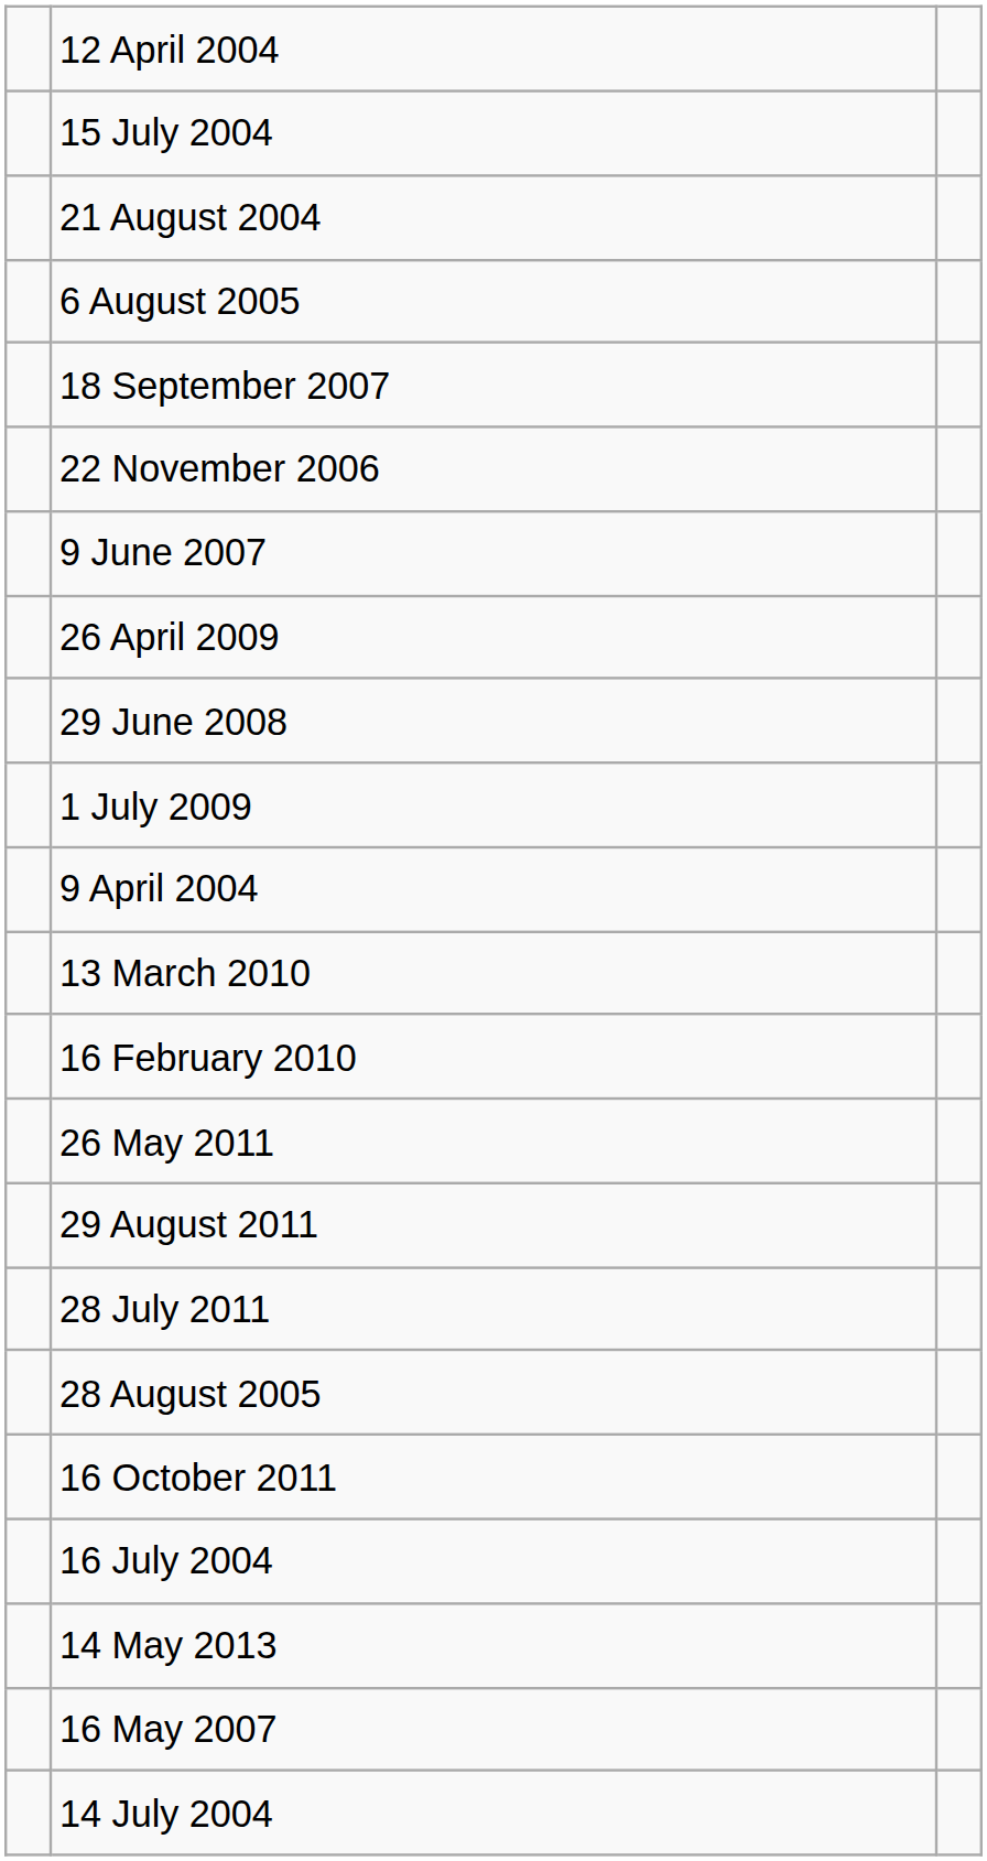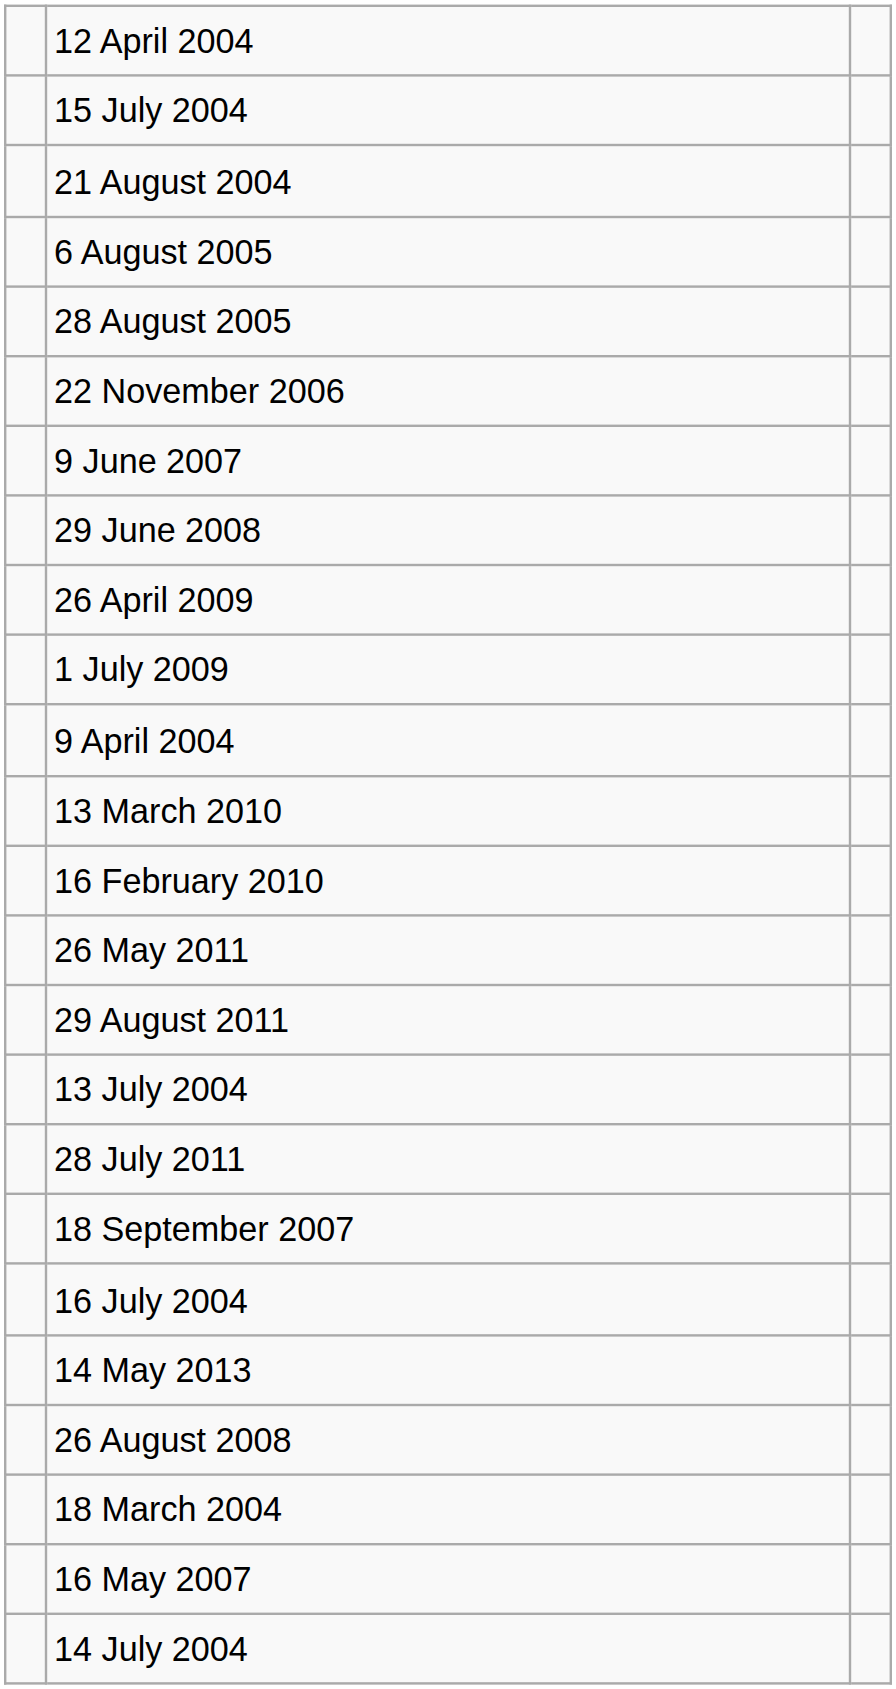 <table class="wikitable" style="font-size: 89%; float: left; width: 26em; margin-right: 1em; height: 700px">
 <tr>
 <td></td>
 <td>12 April 2004</td>
 <td></td>
 </tr>
 <tr>
 <td></td>
 <td>15 July 2004</td>
 <td></td>
 </tr>
 <tr>
 <td></td>
 <td>21 August 2004</td>
 <td></td>
 </tr>
 <tr>
 <td></td>
 <td>6 August 2005</td>
 <td></td>
 </tr>
 <tr>
 <td></td>
-<td>18 September 2007</td>
+<td>28 August 2005</td>
 <td></td>
 </tr>
 <tr>
 <td></td>
 <td>22 November 2006</td>
 <td></td>
 </tr>
 <tr>
 <td></td>
 <td>9 June 2007</td>
 <td></td>
 </tr>
 <tr>
 <td></td>
-<td>26 April 2009</td>
+<td>29 June 2008</td>
 <td></td>
 </tr>
 <tr>
 <td></td>
-<td>29 June 2008</td>
+<td>26 April 2009</td>
 <td></td>
 </tr>
 <tr>
 <td></td>
 <td>1 July 2009</td>
 <td></td>
 </tr>
 <tr>
 <td></td>
 <td>9 April 2004</td>
 <td></td>
 </tr>
 <tr>
 <td></td>
 <td>13 March 2010</td>
 <td></td>
 </tr>
 <tr>
 <td></td>
 <td>16 February 2010</td>
 <td></td>
 </tr>
 <tr>
 <td></td>
 <td>26 May 2011</td>
 <td></td>
 </tr>
 <tr>
 <td></td>
 <td>29 August 2011</td>
 <td></td>
 </tr>
 <tr>
 <td></td>
+<td>13 July 2004</td>
+<td></td>
+</tr>
+<tr>
+<td></td>
 <td>28 July 2011</td>
 <td></td>
 </tr>
 <tr>
 <td></td>
-<td>28 August 2005</td>
-<td></td>
-</tr>
-<tr>
-<td></td>
-<td>16 October 2011</td>
+<td>18 September 2007</td>
 <td></td>
 </tr>
 <tr>
 <td></td>
 <td>16 July 2004</td>
 <td></td>
 </tr>
 <tr>
 <td></td>
 <td>14 May 2013</td>
 <td></td>
 </tr>
 <tr>
 <td></td>
+<td>26 August 2008</td>
+<td></td>
+</tr>
+<tr>
+<td></td>
+<td>18 March 2004</td>
+<td></td>
+</tr>
+<tr>
+<td></td>
 <td>16 May 2007</td>
 <td></td>
 </tr>
 <tr>
 <td></td>
 <td>14 July 2004</td>
 <td></td>
 </tr>
 </table>
